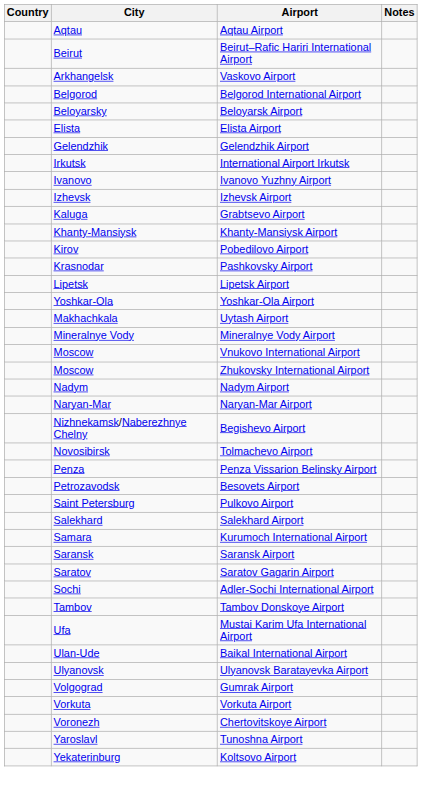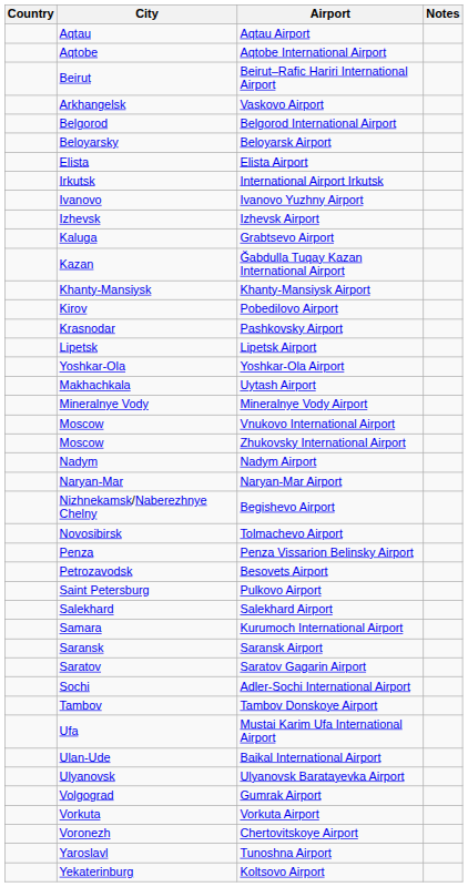 <table class="wikitable sortable">
 <tr>
 <th>Country</th>
 <th>City</th>
 <th>Airport</th>
 <th>Notes</th>
 </tr>
 <tr>
 <td></td>
 <td><a href='#'>Aqtau</a></td>
 <td><a href='#'>Aqtau Airport</a></td>
+<td></td>
+</tr>
+<tr>
+<td></td>
+<td><a href='#'>Aqtobe</a></td>
+<td><a href='#'>Aqtobe International Airport</a></td>
 <td></td>
 </tr>
 <tr>
 <td></td>
 <td><a href='#'>Beirut</a></td>
 <td><a href='#'>Beirut–Rafic Hariri International Airport</a></td>
 <td></td>
 </tr>
 <tr>
 <td></td>
 <td><a href='#'>Arkhangelsk</a></td>
 <td><a href='#'>Vaskovo Airport</a></td>
 <td></td>
 </tr>
 <tr>
 <td></td>
 <td><a href='#'>Belgorod</a></td>
 <td><a href='#'>Belgorod International Airport</a></td>
 <td></td>
 </tr>
 <tr>
 <td></td>
 <td><a href='#'>Beloyarsky</a></td>
 <td><a href='#'>Beloyarsk Airport</a></td>
 <td align=center></td>
 </tr>
 <tr>
 <td></td>
 <td><a href='#'>Elista</a></td>
 <td><a href='#'>Elista Airport</a></td>
 <td></td>
 </tr>
 <tr>
 <td></td>
-<td><a href='#'>Gelendzhik</a></td>
-<td><a href='#'>Gelendzhik Airport</a></td>
-<td></td>
-</tr>
-<tr>
-<td></td>
 <td><a href='#'>Irkutsk</a></td>
 <td><a href='#'>International Airport Irkutsk</a></td>
 <td align=center></td>
 </tr>
 <tr>
 <td></td>
 <td><a href='#'>Ivanovo</a></td>
 <td><a href='#'>Ivanovo Yuzhny Airport</a></td>
 <td align=center></td>
 </tr>
 <tr>
 <td></td>
 <td><a href='#'>Izhevsk</a></td>
 <td><a href='#'>Izhevsk Airport</a></td>
 <td align=center></td>
 </tr>
 <tr>
 <td></td>
 <td><a href='#'>Kaluga</a></td>
 <td><a href='#'>Grabtsevo Airport</a></td>
+<td align=center></td>
+</tr>
+<tr>
+<td></td>
+<td><a href='#'>Kazan</a></td>
+<td><a href='#'>Ğabdulla Tuqay Kazan International Airport</a></td>
 <td align=center></td>
 </tr>
 <tr>
 <td></td>
 <td><a href='#'>Khanty-Mansiysk</a></td>
 <td><a href='#'>Khanty-Mansiysk Airport</a></td>
 <td align=center></td>
 </tr>
 <tr>
 <td></td>
 <td><a href='#'>Kirov</a></td>
 <td><a href='#'>Pobedilovo Airport</a></td>
 <td align=center></td>
 </tr>
 <tr>
 <td></td>
 <td><a href='#'>Krasnodar</a></td>
 <td><a href='#'>Pashkovsky Airport</a></td>
 <td></td>
 </tr>
 <tr>
 <td></td>
 <td><a href='#'>Lipetsk</a></td>
 <td><a href='#'>Lipetsk Airport</a></td>
 <td></td>
 </tr>
 <tr>
 <td></td>
 <td><a href='#'>Yoshkar-Ola</a></td>
 <td><a href='#'>Yoshkar-Ola Airport</a></td>
 <td></td>
 </tr>
 <tr>
 <td></td>
 <td><a href='#'>Makhachkala</a></td>
 <td><a href='#'>Uytash Airport</a></td>
 <td align=center></td>
 </tr>
 <tr>
 <td></td>
 <td><a href='#'>Mineralnye Vody</a></td>
 <td><a href='#'>Mineralnye Vody Airport</a></td>
 <td align=center></td>
 </tr>
 <tr>
 <td></td>
 <td><a href='#'>Moscow</a></td>
 <td><a href='#'>Vnukovo International Airport</a></td>
 <td></td>
 </tr>
 <tr>
 <td></td>
 <td><a href='#'>Moscow</a></td>
 <td><a href='#'>Zhukovsky International Airport</a></td>
 <td></td>
 </tr>
 <tr>
 <td></td>
 <td><a href='#'>Nadym</a></td>
 <td><a href='#'>Nadym Airport</a></td>
 <td align=center></td>
 </tr>
 <tr>
 <td></td>
 <td><a href='#'>Naryan-Mar</a></td>
 <td><a href='#'>Naryan-Mar Airport</a></td>
 <td></td>
 </tr>
 <tr>
 <td></td>
 <td><a href='#'>Nizhnekamsk</a>/<a href='#'>Naberezhnye Chelny</a></td>
 <td><a href='#'>Begishevo Airport</a></td>
 <td align=center></td>
 </tr>
 <tr>
 <td></td>
 <td><a href='#'>Novosibirsk</a></td>
 <td><a href='#'>Tolmachevo Airport</a></td>
 <td align=center></td>
 </tr>
 <tr>
 <td></td>
 <td><a href='#'>Penza</a></td>
 <td><a href='#'>Penza Vissarion Belinsky Airport</a></td>
 <td></td>
 </tr>
 <tr>
 <td></td>
 <td><a href='#'>Petrozavodsk</a></td>
 <td><a href='#'>Besovets Airport</a></td>
 <td align=center></td>
 </tr>
 <tr>
 <td></td>
 <td><a href='#'>Saint Petersburg</a></td>
 <td><a href='#'>Pulkovo Airport</a></td>
 <td></td>
 </tr>
 <tr>
 <td></td>
 <td><a href='#'>Salekhard</a></td>
 <td><a href='#'>Salekhard Airport</a></td>
 <td></td>
 </tr>
 <tr>
 <td></td>
 <td><a href='#'>Samara</a></td>
 <td><a href='#'>Kurumoch International Airport</a></td>
 <td align=center></td>
 </tr>
 <tr>
 <td></td>
 <td><a href='#'>Saransk</a></td>
 <td><a href='#'>Saransk Airport</a></td>
 <td align=center></td>
 </tr>
 <tr>
 <td></td>
 <td><a href='#'>Saratov</a></td>
 <td><a href='#'>Saratov Gagarin Airport</a></td>
 <td align=center></td>
 </tr>
 <tr>
 <td></td>
 <td><a href='#'>Sochi</a></td>
 <td><a href='#'>Adler-Sochi International Airport</a></td>
 <td align=center></td>
 </tr>
 <tr>
 <td></td>
 <td><a href='#'>Tambov</a></td>
 <td><a href='#'>Tambov Donskoye Airport</a></td>
 <td align=center></td>
 </tr>
 <tr>
 <td></td>
 <td><a href='#'>Ufa</a></td>
 <td><a href='#'>Mustai Karim Ufa International Airport</a></td>
 <td align=center></td>
 </tr>
 <tr>
 <td></td>
 <td><a href='#'>Ulan-Ude</a></td>
 <td><a href='#'>Baikal International Airport</a></td>
 <td align=center></td>
 </tr>
 <tr>
 <td></td>
 <td><a href='#'>Ulyanovsk</a></td>
 <td><a href='#'>Ulyanovsk Baratayevka Airport</a></td>
 <td align=center></td>
 </tr>
 <tr>
 <td></td>
 <td><a href='#'>Volgograd</a></td>
 <td><a href='#'>Gumrak Airport</a></td>
 <td></td>
 </tr>
 <tr>
 <td></td>
 <td><a href='#'>Vorkuta</a></td>
 <td><a href='#'>Vorkuta Airport</a></td>
 <td {align=center></td>
 </tr>
 <tr>
 <td></td>
 <td><a href='#'>Voronezh</a></td>
 <td><a href='#'>Chertovitskoye Airport</a></td>
 <td></td>
 </tr>
 <tr>
 <td></td>
 <td><a href='#'>Yaroslavl</a></td>
 <td><a href='#'>Tunoshna Airport</a></td>
 <td align=center></td>
 </tr>
 <tr>
 <td></td>
 <td><a href='#'>Yekaterinburg</a></td>
 <td><a href='#'>Koltsovo Airport</a></td>
 <td></td>
 </tr>
 </table>
